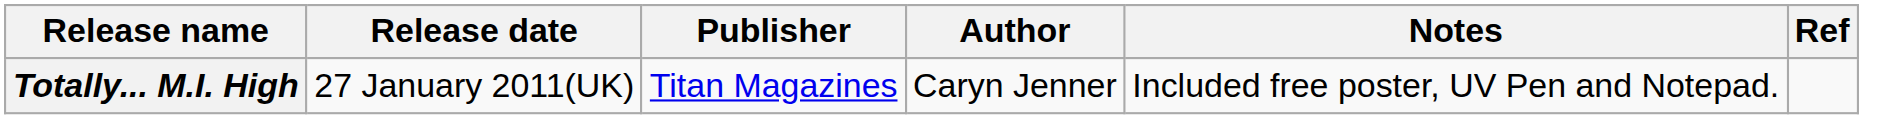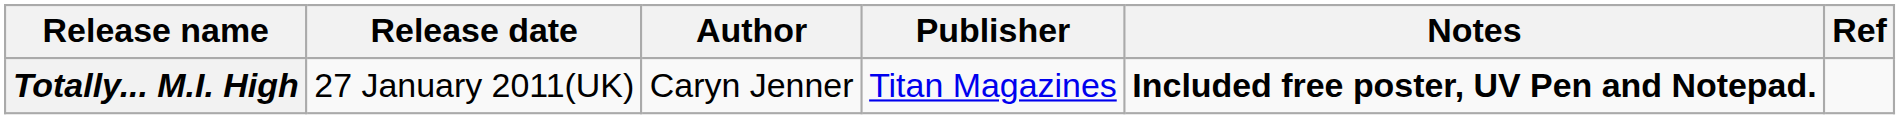 <table class="wikitable plainrowheaders">
 <tr>
 <th scope="col">Release name</th>
 <th scope="col">Release date</th>
+<th scope="col">Author</th>
 <th scope="col">Publisher</th>
-<th scope="col">Author</th>
 <th scope="col">Notes</th>
 <th scope="col">Ref</th>
 </tr>
 <tr>
 <th scope="row"><em>Totally... M.I. High</em></th>
 <td align="center">27 January 2011(UK)</td>
+<td align="center">Caryn Jenner</td>
 <td align="center"><a href='#'>Titan Magazines</a></td>
-<td align="center">Caryn Jenner</td>
-<td align="center">Included free poster, UV Pen and Notepad.</td>
+<td align="center"><strong>Included free poster, UV Pen and Notepad.</strong></td>
 <td></td>
 </tr>
 </table>
